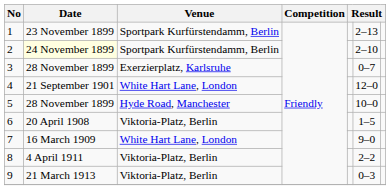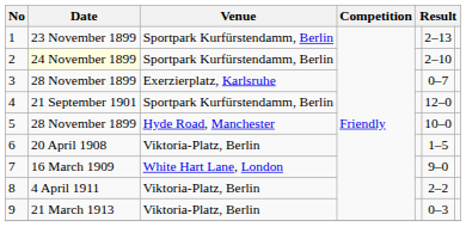 <table class="wikitable">
 <tr>
 <th>No</th>
 <th>Date</th>
 <th>Venue</th>
 <th>Competition</th>
 <th colspan="3">Result</th>
 </tr>
 <tr>
 <td>1</td>
 <td>23 November 1899</td>
 <td> Sportpark Kurfürstendamm, <a href='#'>Berlin</a></td>
 <td rowspan=9><a href='#'>Friendly</a></td>
 <td align=right></td>
 <td align=center>2–13</td>
 <td><strong></strong></td>
 </tr>
 <tr>
 <td>2</td>
 <td style="background: lightyellow;">24 November 1899</td>
 <td> Sportpark Kurfürstendamm, Berlin</td>
 <td align=right></td>
 <td align=center>2–10</td>
 <td><strong></strong></td>
 </tr>
 <tr>
 <td>3</td>
 <td>28 November 1899</td>
 <td> Exerzierplatz, <a href='#'>Karlsruhe</a></td>
 <td align=right></td>
 <td align=center>0–7</td>
 <td><strong></strong></td>
 </tr>
 <tr>
 <td>4</td>
 <td>21 September 1901</td>
-<td> <a href='#'>White Hart Lane</a>, <a href='#'>London</a></td>
+<td> Sportpark Kurfürstendamm, Berlin</td>
 <td align=right><strong></strong></td>
 <td align=center>12–0</td>
 <td></td>
 </tr>
 <tr>
 <td>5</td>
 <td>28 November 1899</td>
 <td> <a href='#'>Hyde Road</a>, <a href='#'>Manchester</a></td>
 <td align=right><strong></strong></td>
 <td align=center>10–0</td>
 <td></td>
 </tr>
 <tr>
 <td>6</td>
 <td>20 April 1908</td>
 <td> Viktoria-Platz, Berlin</td>
 <td align=right></td>
 <td align=center>1–5</td>
 <td><strong></strong></td>
 </tr>
 <tr>
 <td>7</td>
 <td>16 March 1909</td>
 <td> <a href='#'>White Hart Lane</a>, <a href='#'>London</a></td>
 <td align=right><strong></strong></td>
 <td align=center>9–0</td>
 <td></td>
 </tr>
 <tr>
 <td>8</td>
 <td>4 April 1911</td>
 <td> Viktoria-Platz, Berlin</td>
 <td align=right></td>
 <td align=center>2–2</td>
 <td></td>
 </tr>
 <tr>
 <td>9</td>
 <td>21 March 1913</td>
 <td> Viktoria-Platz, Berlin</td>
 <td align=right></td>
 <td align=center>0–3</td>
 <td><strong></strong></td>
 </tr>
 <tr>
 </tr>
 </table>
